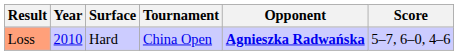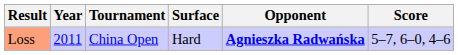 <table class="sortable wikitable">
 <tr>
 <th>Result</th>
 <th>Year</th>
+<th>Tournament</th>
 <th>Surface</th>
-<th>Tournament</th>
 <th>Opponent</th>
 <th class=unsortable>Score</th>
 </tr>
 <tr bgcolor=#CCCCFF>
 <td bgcolor=FFA07A>Loss</td>
-<td><a href='#'>2010</a></td>
+<td><a href='#'>2011</a></td>
+<td><a href='#'>China Open</a></td>
 <td>Hard</td>
-<td><a href='#'>China Open</a></td>
 <td><strong> <a href='#'>Agnieszka Radwańska</a></strong></td>
 <td>5–7, 6–0, 4–6</td>
 </tr>
 </table>
